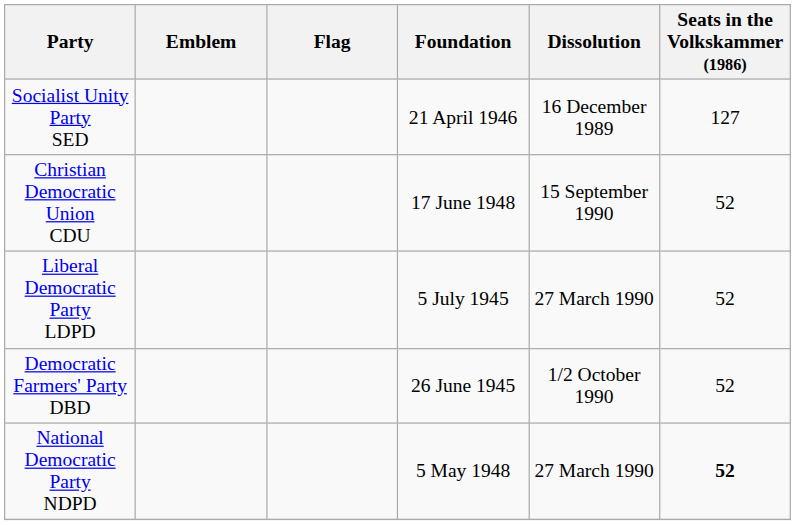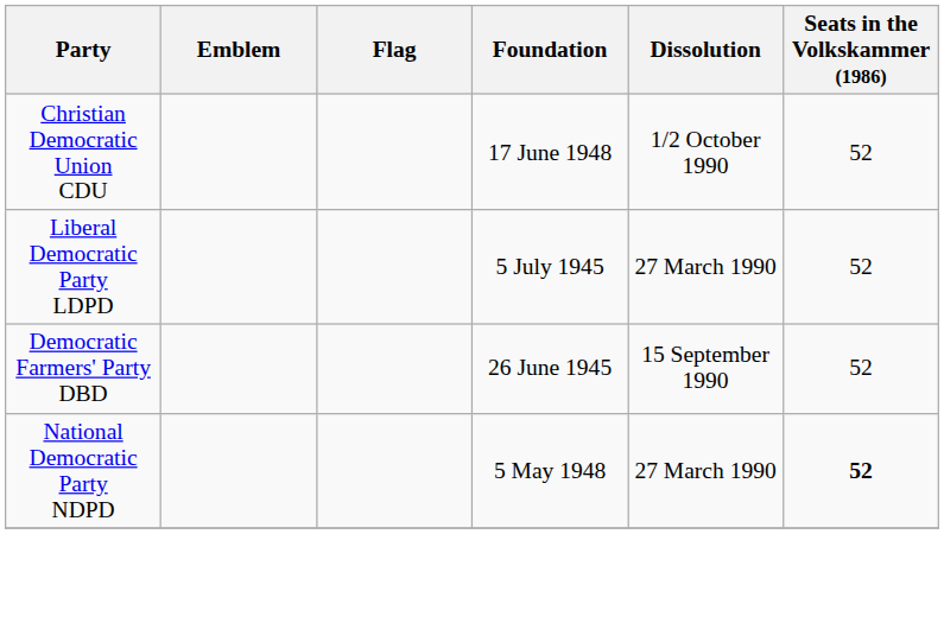 <table class="wikitable" style="text-align:center;">
 <tr style="background:#efefef;">
 <th style="width:100px;">Party</th>
 <th style="width:100px;">Emblem</th>
 <th style="width:100px;">Flag</th>
 <th style="width:100px; text-align:center;">Foundation</th>
 <th style="width:100px; text-align:center;">Dissolution</th>
 <th style="width:100px; text-align:center;">Seats in the Volkskammer <small>(1986)</small></th>
 </tr>
 <tr>
-<td><a href='#'>Socialist Unity Party</a><br>SED</td>
-<td></td>
-<td></td>
-<td>21 April 1946</td>
-<td>16 December 1989</td>
-<td>127</td>
-</tr>
-<tr>
 <td><a href='#'>Christian Democratic Union</a><br>CDU</td>
 <td></td>
 <td></td>
 <td>17 June 1948</td>
-<td>15 September 1990</td>
+<td>1/2 October 1990</td>
 <td>52</td>
 </tr>
 <tr>
 <td><a href='#'>Liberal Democratic Party</a><br>LDPD</td>
 <td></td>
 <td></td>
 <td>5 July 1945</td>
 <td>27 March 1990</td>
 <td>52</td>
 </tr>
 <tr>
 <td><a href='#'>Democratic Farmers' Party</a><br>DBD</td>
 <td></td>
 <td></td>
 <td>26 June 1945</td>
-<td>1/2 October 1990</td>
+<td>15 September 1990</td>
 <td>52</td>
 </tr>
 <tr>
 <td><a href='#'>National Democratic Party</a><br>NDPD</td>
 <td></td>
 <td></td>
 <td>5 May 1948</td>
 <td>27 March 1990</td>
 <td><strong>52</strong></td>
 </tr>
 <tr>
 </tr>
 </table>
